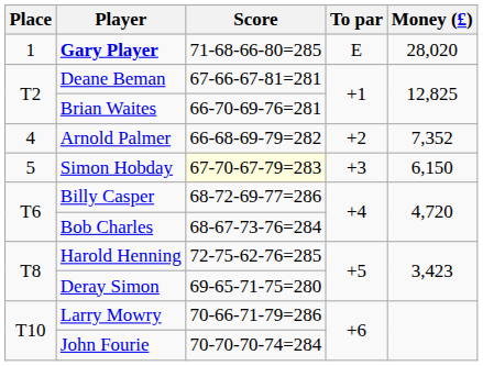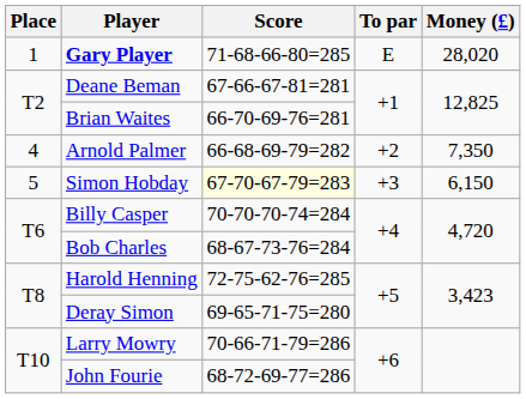 <table class="wikitable">
 <tr>
 <th>Place</th>
 <th>Player</th>
 <th>Score</th>
 <th>To par</th>
 <th>Money (<a href='#'>£</a>)</th>
 </tr>
 <tr>
 <td align=center>1</td>
 <td> <strong><a href='#'>Gary Player</a></strong></td>
 <td>71-68-66-80=285</td>
 <td align=center>E</td>
 <td align=center>28,020</td>
 </tr>
 <tr>
 <td rowspan=2 align=center>T2</td>
 <td> <a href='#'>Deane Beman</a></td>
 <td>67-66-67-81=281</td>
 <td rowspan=2 align=center>+1</td>
 <td rowspan=2 align=center>12,825</td>
 </tr>
 <tr>
 <td> <a href='#'>Brian Waites</a></td>
 <td>66-70-69-76=281</td>
 </tr>
 <tr>
 <td align=center>4</td>
 <td> <a href='#'>Arnold Palmer</a></td>
 <td>66-68-69-79=282</td>
 <td align=center>+2</td>
-<td align=center>7,352</td>
+<td align=center>7,350</td>
 </tr>
 <tr>
 <td align=center>5</td>
 <td> <a href='#'>Simon Hobday</a></td>
 <td style="background: lightyellow;">67-70-67-79=283</td>
 <td align=center>+3</td>
 <td align=center>6,150</td>
 </tr>
 <tr>
 <td rowspan=2 align=center>T6</td>
 <td> <a href='#'>Billy Casper</a></td>
-<td>68-72-69-77=286</td>
+<td>70-70-70-74=284</td>
 <td rowspan=2 align=center>+4</td>
 <td rowspan=2 align=center>4,720</td>
 </tr>
 <tr>
 <td> <a href='#'>Bob Charles</a></td>
 <td>68-67-73-76=284</td>
 </tr>
 <tr>
 <td rowspan=2 align=center>T8</td>
 <td> <a href='#'>Harold Henning</a></td>
 <td>72-75-62-76=285</td>
 <td rowspan=2 align=center>+5</td>
 <td rowspan=2 align=center>3,423</td>
 </tr>
 <tr>
 <td> <a href='#'>Deray Simon</a></td>
 <td>69-65-71-75=280</td>
 </tr>
 <tr>
 <td rowspan=2 align=center>T10</td>
 <td> <a href='#'>Larry Mowry</a></td>
 <td>70-66-71-79=286</td>
 <td rowspan=2 align=center>+6</td>
 <td rowspan=2 align=center></td>
 </tr>
 <tr>
 <td> <a href='#'>John Fourie</a></td>
-<td>70-70-70-74=284</td>
+<td>68-72-69-77=286</td>
 </tr>
 </table>
